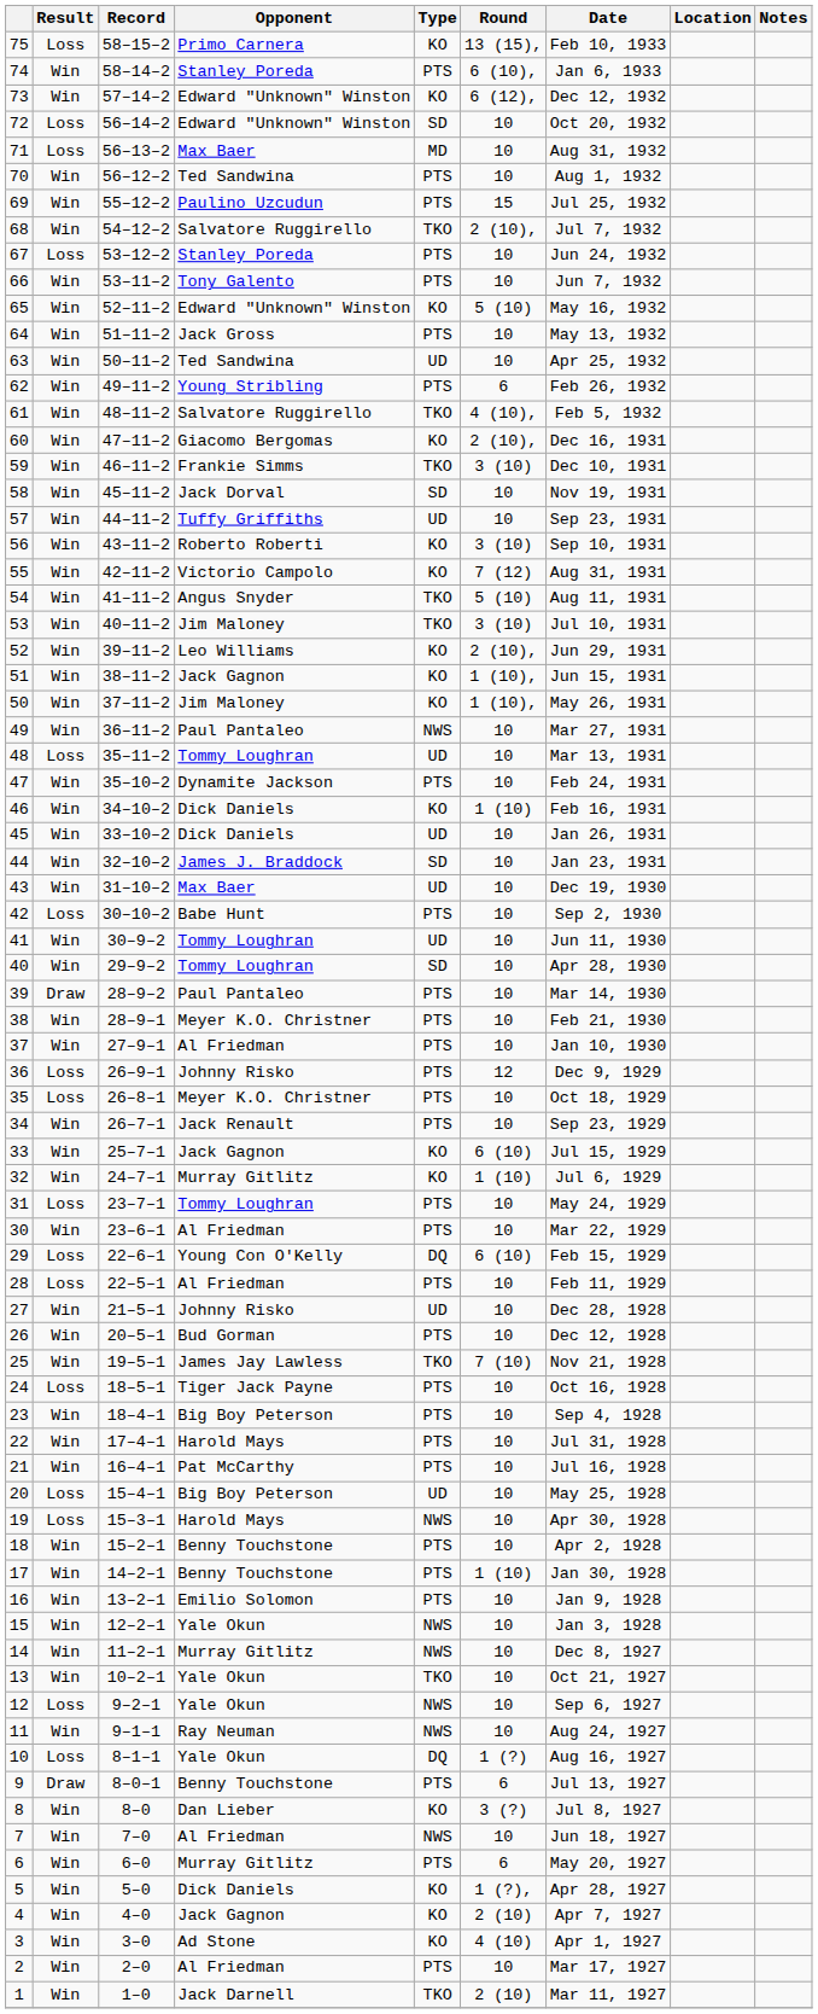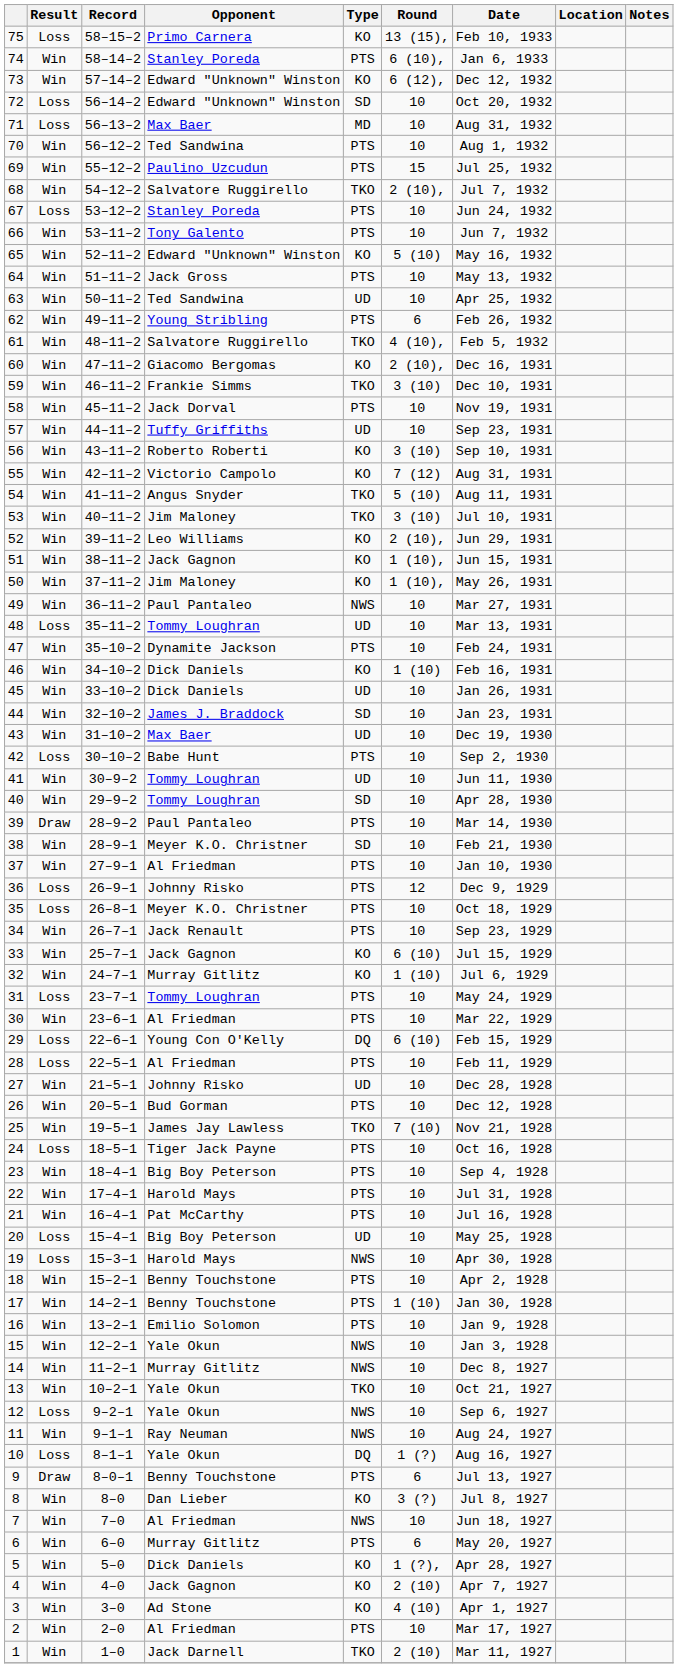 <table class="wikitable mw-collapsible" style="text-align:center">
 <tr>
 <th></th>
 <th>Result</th>
 <th>Record</th>
 <th>Opponent</th>
 <th>Type</th>
 <th>Round</th>
 <th>Date</th>
 <th>Location</th>
 <th>Notes</th>
 </tr>
 <tr>
 <td>75</td>
 <td>Loss</td>
 <td>58–15–2</td>
 <td align=left><a href='#'>Primo Carnera</a></td>
 <td>KO</td>
 <td>13 (15), </td>
 <td>Feb 10, 1933</td>
 <td style="text-align:left;"></td>
 <td style="text-align:left;"></td>
 </tr>
 <tr>
 <td>74</td>
 <td>Win</td>
 <td>58–14–2</td>
 <td align=left><a href='#'>Stanley Poreda</a></td>
 <td>PTS</td>
 <td>6 (10), </td>
 <td>Jan 6, 1933</td>
 <td style="text-align:left;"></td>
 <td></td>
 </tr>
 <tr>
 <td>73</td>
 <td>Win</td>
 <td>57–14–2</td>
 <td align=left>Edward "Unknown" Winston</td>
 <td>KO</td>
 <td>6 (12), </td>
 <td>Dec 12, 1932</td>
 <td style="text-align:left;"></td>
 <td style="text-align:left;"></td>
 </tr>
 <tr>
 <td>72</td>
 <td>Loss</td>
 <td>56–14–2</td>
 <td align=left>Edward "Unknown" Winston</td>
 <td>SD</td>
 <td>10</td>
 <td>Oct 20, 1932</td>
 <td style="text-align:left;"></td>
 <td></td>
 </tr>
 <tr>
 <td>71</td>
 <td>Loss</td>
 <td>56–13–2</td>
 <td align=left><a href='#'>Max Baer</a></td>
 <td>MD</td>
 <td>10</td>
 <td>Aug 31, 1932</td>
 <td style="text-align:left;"></td>
 <td></td>
 </tr>
 <tr>
 <td>70</td>
 <td>Win</td>
 <td>56–12–2</td>
 <td align=left>Ted Sandwina</td>
 <td>PTS</td>
 <td>10</td>
 <td>Aug 1, 1932</td>
 <td style="text-align:left;"></td>
 <td></td>
 </tr>
 <tr>
 <td>69</td>
 <td>Win</td>
 <td>55–12–2</td>
 <td align=left><a href='#'>Paulino Uzcudun</a></td>
 <td>PTS</td>
 <td>15</td>
 <td>Jul 25, 1932</td>
 <td style="text-align:left;"></td>
 <td></td>
 </tr>
 <tr>
 <td>68</td>
 <td>Win</td>
 <td>54–12–2</td>
 <td align=left>Salvatore Ruggirello</td>
 <td>TKO</td>
 <td>2 (10), </td>
 <td>Jul 7, 1932</td>
 <td style="text-align:left;"></td>
 <td></td>
 </tr>
 <tr>
 <td>67</td>
 <td>Loss</td>
 <td>53–12–2</td>
 <td align=left><a href='#'>Stanley Poreda</a></td>
 <td>PTS</td>
 <td>10</td>
 <td>Jun 24, 1932</td>
 <td style="text-align:left;"></td>
 <td></td>
 </tr>
 <tr>
 <td>66</td>
 <td>Win</td>
 <td>53–11–2</td>
 <td align=left><a href='#'>Tony Galento</a></td>
 <td>PTS</td>
 <td>10</td>
 <td>Jun 7, 1932</td>
 <td style="text-align:left;"></td>
 <td></td>
 </tr>
 <tr>
 <td>65</td>
 <td>Win</td>
 <td>52–11–2</td>
 <td align=left>Edward "Unknown" Winston</td>
 <td>KO</td>
 <td>5 (10)</td>
 <td>May 16, 1932</td>
 <td style="text-align:left;"></td>
 <td></td>
 </tr>
 <tr>
 <td>64</td>
 <td>Win</td>
 <td>51–11–2</td>
 <td align=left>Jack Gross</td>
 <td>PTS</td>
 <td>10</td>
 <td>May 13, 1932</td>
 <td style="text-align:left;"></td>
 <td></td>
 </tr>
 <tr>
 <td>63</td>
 <td>Win</td>
 <td>50–11–2</td>
 <td align=left>Ted Sandwina</td>
 <td>UD</td>
 <td>10</td>
 <td>Apr 25, 1932</td>
 <td style="text-align:left;"></td>
 <td></td>
 </tr>
 <tr>
 <td>62</td>
 <td>Win</td>
 <td>49–11–2</td>
 <td align=left><a href='#'>Young Stribling</a></td>
 <td>PTS</td>
 <td>6</td>
 <td>Feb 26, 1932</td>
 <td style="text-align:left;"></td>
 <td></td>
 </tr>
 <tr>
 <td>61</td>
 <td>Win</td>
 <td>48–11–2</td>
 <td align=left>Salvatore Ruggirello</td>
 <td>TKO</td>
 <td>4 (10), </td>
 <td>Feb 5, 1932</td>
 <td style="text-align:left;"></td>
 <td></td>
 </tr>
 <tr>
 <td>60</td>
 <td>Win</td>
 <td>47–11–2</td>
 <td align=left>Giacomo Bergomas</td>
 <td>KO</td>
 <td>2 (10), </td>
 <td>Dec 16, 1931</td>
 <td style="text-align:left;"></td>
 <td></td>
 </tr>
 <tr>
 <td>59</td>
 <td>Win</td>
 <td>46–11–2</td>
 <td align=left>Frankie Simms</td>
 <td>TKO</td>
 <td>3 (10)</td>
 <td>Dec 10, 1931</td>
 <td style="text-align:left;"></td>
 <td></td>
 </tr>
 <tr>
 <td>58</td>
 <td>Win</td>
 <td>45–11–2</td>
 <td align=left>Jack Dorval</td>
-<td>SD</td>
+<td>PTS</td>
 <td>10</td>
 <td>Nov 19, 1931</td>
 <td style="text-align:left;"></td>
 <td></td>
 </tr>
 <tr>
 <td>57</td>
 <td>Win</td>
 <td>44–11–2</td>
 <td align=left><a href='#'>Tuffy Griffiths</a></td>
 <td>UD</td>
 <td>10</td>
 <td>Sep 23, 1931</td>
 <td style="text-align:left;"></td>
 <td></td>
 </tr>
 <tr>
 <td>56</td>
 <td>Win</td>
 <td>43–11–2</td>
 <td align=left>Roberto Roberti</td>
 <td>KO</td>
 <td>3 (10)</td>
 <td>Sep 10, 1931</td>
 <td style="text-align:left;"></td>
 <td></td>
 </tr>
 <tr>
 <td>55</td>
 <td>Win</td>
 <td>42–11–2</td>
 <td align=left>Victorio Campolo</td>
 <td>KO</td>
 <td>7 (12)</td>
 <td>Aug 31, 1931</td>
 <td style="text-align:left;"></td>
 <td></td>
 </tr>
 <tr>
 <td>54</td>
 <td>Win</td>
 <td>41–11–2</td>
 <td align=left>Angus Snyder</td>
 <td>TKO</td>
 <td>5 (10)</td>
 <td>Aug 11, 1931</td>
 <td style="text-align:left;"></td>
 <td></td>
 </tr>
 <tr>
 <td>53</td>
 <td>Win</td>
 <td>40–11–2</td>
 <td align=left>Jim Maloney</td>
 <td>TKO</td>
 <td>3 (10)</td>
 <td>Jul 10, 1931</td>
 <td style="text-align:left;"></td>
 <td></td>
 </tr>
 <tr>
 <td>52</td>
 <td>Win</td>
 <td>39–11–2</td>
 <td align=left>Leo Williams</td>
 <td>KO</td>
 <td>2 (10), </td>
 <td>Jun 29, 1931</td>
 <td style="text-align:left;"></td>
 <td></td>
 </tr>
 <tr>
 <td>51</td>
 <td>Win</td>
 <td>38–11–2</td>
 <td align=left>Jack Gagnon</td>
 <td>KO</td>
 <td>1 (10), </td>
 <td>Jun 15, 1931</td>
 <td style="text-align:left;"></td>
 <td></td>
 </tr>
 <tr>
 <td>50</td>
 <td>Win</td>
 <td>37–11–2</td>
 <td align=left>Jim Maloney</td>
 <td>KO</td>
 <td>1 (10), </td>
 <td>May 26, 1931</td>
 <td style="text-align:left;"></td>
 <td style="text-align:left;"></td>
 </tr>
 <tr>
 <td>49</td>
 <td>Win</td>
 <td>36–11–2</td>
 <td align=left>Paul Pantaleo</td>
 <td>NWS</td>
 <td>10</td>
 <td>Mar 27, 1931</td>
 <td style="text-align:left;"></td>
 <td></td>
 </tr>
 <tr>
 <td>48</td>
 <td>Loss</td>
 <td>35–11–2</td>
 <td align=left><a href='#'>Tommy Loughran</a></td>
 <td>UD</td>
 <td>10</td>
 <td>Mar 13, 1931</td>
 <td style="text-align:left;"></td>
 <td></td>
 </tr>
 <tr>
 <td>47</td>
 <td>Win</td>
 <td>35–10–2</td>
 <td align=left>Dynamite Jackson</td>
 <td>PTS</td>
 <td>10</td>
 <td>Feb 24, 1931</td>
 <td style="text-align:left;"></td>
 <td></td>
 </tr>
 <tr>
 <td>46</td>
 <td>Win</td>
 <td>34–10–2</td>
 <td align=left>Dick Daniels</td>
 <td>KO</td>
 <td>1 (10)</td>
 <td>Feb 16, 1931</td>
 <td style="text-align:left;"></td>
 <td></td>
 </tr>
 <tr>
 <td>45</td>
 <td>Win</td>
 <td>33–10–2</td>
 <td align=left>Dick Daniels</td>
 <td>UD</td>
 <td>10</td>
 <td>Jan 26, 1931</td>
 <td style="text-align:left;"></td>
 <td></td>
 </tr>
 <tr>
 <td>44</td>
 <td>Win</td>
 <td>32–10–2</td>
 <td align=left><a href='#'>James J. Braddock</a></td>
 <td>SD</td>
 <td>10</td>
 <td>Jan 23, 1931</td>
 <td style="text-align:left;"></td>
 <td></td>
 </tr>
 <tr>
 <td>43</td>
 <td>Win</td>
 <td>31–10–2</td>
 <td align=left><a href='#'>Max Baer</a></td>
 <td>UD</td>
 <td>10</td>
 <td>Dec 19, 1930</td>
 <td style="text-align:left;"></td>
 <td></td>
 </tr>
 <tr>
 <td>42</td>
 <td>Loss</td>
 <td>30–10–2</td>
 <td align=left>Babe Hunt</td>
 <td>PTS</td>
 <td>10</td>
 <td>Sep 2, 1930</td>
 <td style="text-align:left;"></td>
 <td></td>
 </tr>
 <tr>
 <td>41</td>
 <td>Win</td>
 <td>30–9–2</td>
 <td align=left><a href='#'>Tommy Loughran</a></td>
 <td>UD</td>
 <td>10</td>
 <td>Jun 11, 1930</td>
 <td style="text-align:left;"></td>
 <td></td>
 </tr>
 <tr>
 <td>40</td>
 <td>Win</td>
 <td>29–9–2</td>
 <td align=left><a href='#'>Tommy Loughran</a></td>
 <td>SD</td>
 <td>10</td>
 <td>Apr 28, 1930</td>
 <td style="text-align:left;"></td>
 <td></td>
 </tr>
 <tr>
 <td>39</td>
 <td>Draw</td>
 <td>28–9–2</td>
 <td align=left>Paul Pantaleo</td>
 <td>PTS</td>
 <td>10</td>
 <td>Mar 14, 1930</td>
 <td style="text-align:left;"></td>
 <td></td>
 </tr>
 <tr>
 <td>38</td>
 <td>Win</td>
 <td>28–9–1</td>
 <td align=left>Meyer K.O. Christner</td>
-<td>PTS</td>
+<td>SD</td>
 <td>10</td>
 <td>Feb 21, 1930</td>
 <td style="text-align:left;"></td>
 <td></td>
 </tr>
 <tr>
 <td>37</td>
 <td>Win</td>
 <td>27–9–1</td>
 <td align=left>Al Friedman</td>
 <td>PTS</td>
 <td>10</td>
 <td>Jan 10, 1930</td>
 <td style="text-align:left;"></td>
 <td></td>
 </tr>
 <tr>
 <td>36</td>
 <td>Loss</td>
 <td>26–9–1</td>
 <td align=left>Johnny Risko</td>
 <td>PTS</td>
 <td>12</td>
 <td>Dec 9, 1929</td>
 <td style="text-align:left;"></td>
 <td></td>
 </tr>
 <tr>
 <td>35</td>
 <td>Loss</td>
 <td>26–8–1</td>
 <td align=left>Meyer K.O. Christner</td>
 <td>PTS</td>
 <td>10</td>
 <td>Oct 18, 1929</td>
 <td style="text-align:left;"></td>
 <td></td>
 </tr>
 <tr>
 <td>34</td>
 <td>Win</td>
 <td>26–7–1</td>
 <td align=left>Jack Renault</td>
 <td>PTS</td>
 <td>10</td>
 <td>Sep 23, 1929</td>
 <td style="text-align:left;"></td>
 <td></td>
 </tr>
 <tr>
 <td>33</td>
 <td>Win</td>
 <td>25–7–1</td>
 <td align=left>Jack Gagnon</td>
 <td>KO</td>
 <td>6 (10)</td>
 <td>Jul 15, 1929</td>
 <td style="text-align:left;"></td>
 <td></td>
 </tr>
 <tr>
 <td>32</td>
 <td>Win</td>
 <td>24–7–1</td>
 <td align=left>Murray Gitlitz</td>
 <td>KO</td>
 <td>1 (10)</td>
 <td>Jul 6, 1929</td>
 <td style="text-align:left;"></td>
 <td></td>
 </tr>
 <tr>
 <td>31</td>
 <td>Loss</td>
 <td>23–7–1</td>
 <td align=left><a href='#'>Tommy Loughran</a></td>
 <td>PTS</td>
 <td>10</td>
 <td>May 24, 1929</td>
 <td style="text-align:left;"></td>
 <td></td>
 </tr>
 <tr>
 <td>30</td>
 <td>Win</td>
 <td>23–6–1</td>
 <td align=left>Al Friedman</td>
 <td>PTS</td>
 <td>10</td>
 <td>Mar 22, 1929</td>
 <td style="text-align:left;"></td>
 <td></td>
 </tr>
 <tr>
 <td>29</td>
 <td>Loss</td>
 <td>22–6–1</td>
 <td align=left>Young Con O'Kelly</td>
 <td>DQ</td>
 <td>6 (10)</td>
 <td>Feb 15, 1929</td>
 <td style="text-align:left;"></td>
 <td></td>
 </tr>
 <tr>
 <td>28</td>
 <td>Loss</td>
 <td>22–5–1</td>
 <td align=left>Al Friedman</td>
 <td>PTS</td>
 <td>10</td>
 <td>Feb 11, 1929</td>
 <td style="text-align:left;"></td>
 <td></td>
 </tr>
 <tr>
 <td>27</td>
 <td>Win</td>
 <td>21–5–1</td>
 <td align=left>Johnny Risko</td>
 <td>UD</td>
 <td>10</td>
 <td>Dec 28, 1928</td>
 <td style="text-align:left;"></td>
 <td></td>
 </tr>
 <tr>
 <td>26</td>
 <td>Win</td>
 <td>20–5–1</td>
 <td align=left>Bud Gorman</td>
 <td>PTS</td>
 <td>10</td>
 <td>Dec 12, 1928</td>
 <td style="text-align:left;"></td>
 <td></td>
 </tr>
 <tr>
 <td>25</td>
 <td>Win</td>
 <td>19–5–1</td>
 <td align=left>James Jay Lawless</td>
 <td>TKO</td>
 <td>7 (10)</td>
 <td>Nov 21, 1928</td>
 <td style="text-align:left;"></td>
 <td></td>
 </tr>
 <tr>
 <td>24</td>
 <td>Loss</td>
 <td>18–5–1</td>
 <td align=left>Tiger Jack Payne</td>
 <td>PTS</td>
 <td>10</td>
 <td>Oct 16, 1928</td>
 <td style="text-align:left;"></td>
 <td></td>
 </tr>
 <tr>
 <td>23</td>
 <td>Win</td>
 <td>18–4–1</td>
 <td align=left>Big Boy Peterson</td>
 <td>PTS</td>
 <td>10</td>
 <td>Sep 4, 1928</td>
 <td style="text-align:left;"></td>
 <td></td>
 </tr>
 <tr>
 <td>22</td>
 <td>Win</td>
 <td>17–4–1</td>
 <td align=left>Harold Mays</td>
 <td>PTS</td>
 <td>10</td>
 <td>Jul 31, 1928</td>
 <td style="text-align:left;"></td>
 <td></td>
 </tr>
 <tr>
 <td>21</td>
 <td>Win</td>
 <td>16–4–1</td>
 <td align=left>Pat McCarthy</td>
 <td>PTS</td>
 <td>10</td>
 <td>Jul 16, 1928</td>
 <td style="text-align:left;"></td>
 <td></td>
 </tr>
 <tr>
 <td>20</td>
 <td>Loss</td>
 <td>15–4–1</td>
 <td align=left>Big Boy Peterson</td>
 <td>UD</td>
 <td>10</td>
 <td>May 25, 1928</td>
 <td style="text-align:left;"></td>
 <td></td>
 </tr>
 <tr>
 <td>19</td>
 <td>Loss</td>
 <td>15–3–1</td>
 <td align=left>Harold Mays</td>
 <td>NWS</td>
 <td>10</td>
 <td>Apr 30, 1928</td>
 <td style="text-align:left;"></td>
 <td></td>
 </tr>
 <tr>
 <td>18</td>
 <td>Win</td>
 <td>15–2–1</td>
 <td align=left>Benny Touchstone</td>
 <td>PTS</td>
 <td>10</td>
 <td>Apr 2, 1928</td>
 <td style="text-align:left;"></td>
 <td></td>
 </tr>
 <tr>
 <td>17</td>
 <td>Win</td>
 <td>14–2–1</td>
 <td align=left>Benny Touchstone</td>
 <td>PTS</td>
 <td>1 (10)</td>
 <td>Jan 30, 1928</td>
 <td style="text-align:left;"></td>
 <td></td>
 </tr>
 <tr>
 <td>16</td>
 <td>Win</td>
 <td>13–2–1</td>
 <td align=left>Emilio Solomon</td>
 <td>PTS</td>
 <td>10</td>
 <td>Jan 9, 1928</td>
 <td style="text-align:left;"></td>
 <td></td>
 </tr>
 <tr>
 <td>15</td>
 <td>Win</td>
 <td>12–2–1</td>
 <td align=left>Yale Okun</td>
 <td>NWS</td>
 <td>10</td>
 <td>Jan 3, 1928</td>
 <td style="text-align:left;"></td>
 <td></td>
 </tr>
 <tr>
 <td>14</td>
 <td>Win</td>
 <td>11–2–1</td>
 <td align=left>Murray Gitlitz</td>
 <td>NWS</td>
 <td>10</td>
 <td>Dec 8, 1927</td>
 <td style="text-align:left;"></td>
 <td></td>
 </tr>
 <tr>
 <td>13</td>
 <td>Win</td>
 <td>10–2–1</td>
 <td align=left>Yale Okun</td>
 <td>TKO</td>
 <td>10</td>
 <td>Oct 21, 1927</td>
 <td style="text-align:left;"></td>
 <td></td>
 </tr>
 <tr>
 <td>12</td>
 <td>Loss</td>
 <td>9–2–1</td>
 <td align=left>Yale Okun</td>
 <td>NWS</td>
 <td>10</td>
 <td>Sep 6, 1927</td>
 <td style="text-align:left;"></td>
 <td></td>
 </tr>
 <tr>
 <td>11</td>
 <td>Win</td>
 <td>9–1–1</td>
 <td align=left>Ray Neuman</td>
 <td>NWS</td>
 <td>10</td>
 <td>Aug 24, 1927</td>
 <td style="text-align:left;"></td>
 <td></td>
 </tr>
 <tr>
 <td>10</td>
 <td>Loss</td>
 <td>8–1–1</td>
 <td align=left>Yale Okun</td>
 <td>DQ</td>
 <td>1 (?)</td>
 <td>Aug 16, 1927</td>
 <td style="text-align:left;"></td>
 <td></td>
 </tr>
 <tr>
 <td>9</td>
 <td>Draw</td>
 <td>8–0–1</td>
 <td align=left>Benny Touchstone</td>
 <td>PTS</td>
 <td>6</td>
 <td>Jul 13, 1927</td>
 <td style="text-align:left;"></td>
 <td></td>
 </tr>
 <tr>
 <td>8</td>
 <td>Win</td>
 <td>8–0</td>
 <td align=left>Dan Lieber</td>
 <td>KO</td>
 <td>3 (?)</td>
 <td>Jul 8, 1927</td>
 <td style="text-align:left;"></td>
 <td></td>
 </tr>
 <tr>
 <td>7</td>
 <td>Win</td>
 <td>7–0</td>
 <td align=left>Al Friedman</td>
 <td>NWS</td>
 <td>10</td>
 <td>Jun 18, 1927</td>
 <td style="text-align:left;"></td>
 <td></td>
 </tr>
 <tr>
 <td>6</td>
 <td>Win</td>
 <td>6–0</td>
 <td align=left>Murray Gitlitz</td>
 <td>PTS</td>
 <td>6</td>
 <td>May 20, 1927</td>
 <td style="text-align:left;"></td>
 <td></td>
 </tr>
 <tr>
 <td>5</td>
 <td>Win</td>
 <td>5–0</td>
 <td align=left>Dick Daniels</td>
 <td>KO</td>
 <td>1 (?), </td>
 <td>Apr 28, 1927</td>
 <td style="text-align:left;"></td>
 <td></td>
 </tr>
 <tr>
 <td>4</td>
 <td>Win</td>
 <td>4–0</td>
 <td align=left>Jack Gagnon</td>
 <td>KO</td>
 <td>2 (10)</td>
 <td>Apr 7, 1927</td>
 <td style="text-align:left;"></td>
 <td></td>
 </tr>
 <tr>
 <td>3</td>
 <td>Win</td>
 <td>3–0</td>
 <td align=left>Ad Stone</td>
 <td>KO</td>
 <td>4 (10)</td>
 <td>Apr 1, 1927</td>
 <td style="text-align:left;"></td>
 <td></td>
 </tr>
 <tr>
 <td>2</td>
 <td>Win</td>
 <td>2–0</td>
 <td align=left>Al Friedman</td>
 <td>PTS</td>
 <td>10</td>
 <td>Mar 17, 1927</td>
 <td style="text-align:left;"></td>
 <td></td>
 </tr>
 <tr>
 <td>1</td>
 <td>Win</td>
 <td>1–0</td>
 <td align=left>Jack Darnell</td>
 <td>TKO</td>
 <td>2 (10)</td>
 <td>Mar 11, 1927</td>
 <td style="text-align:left;"></td>
 <td></td>
 </tr>
 <tr>
 </tr>
 </table>
